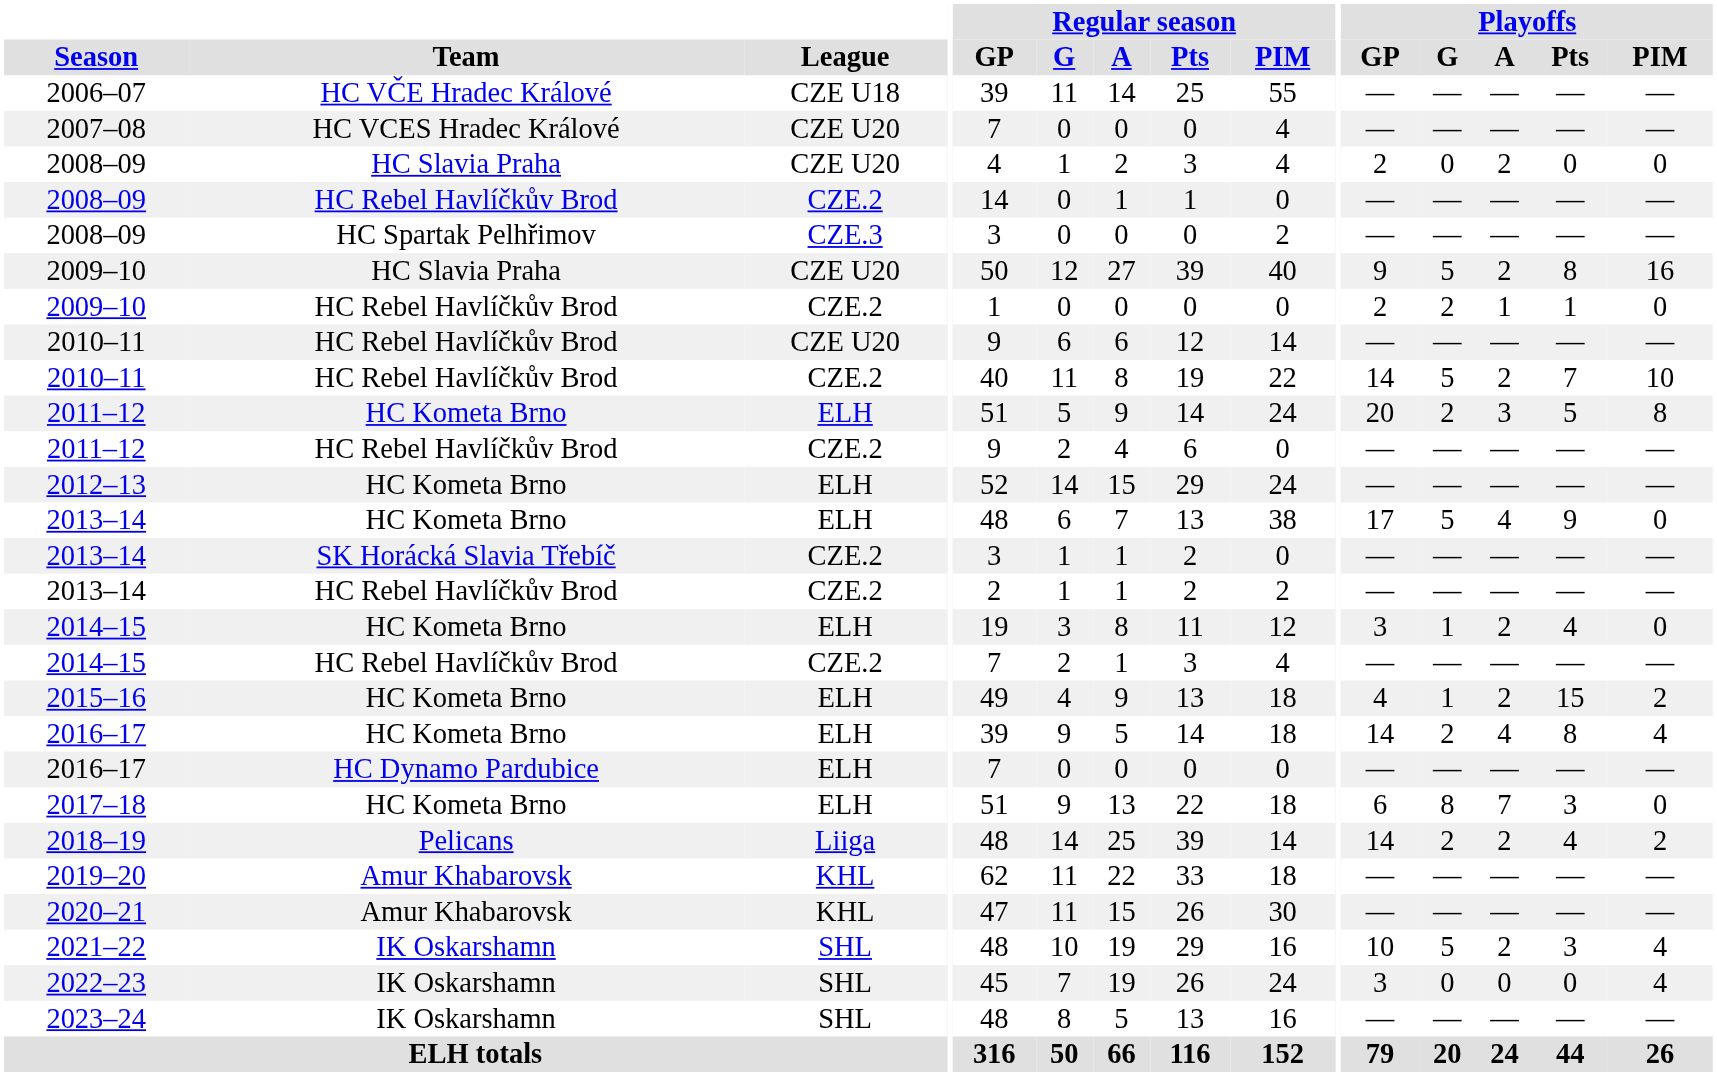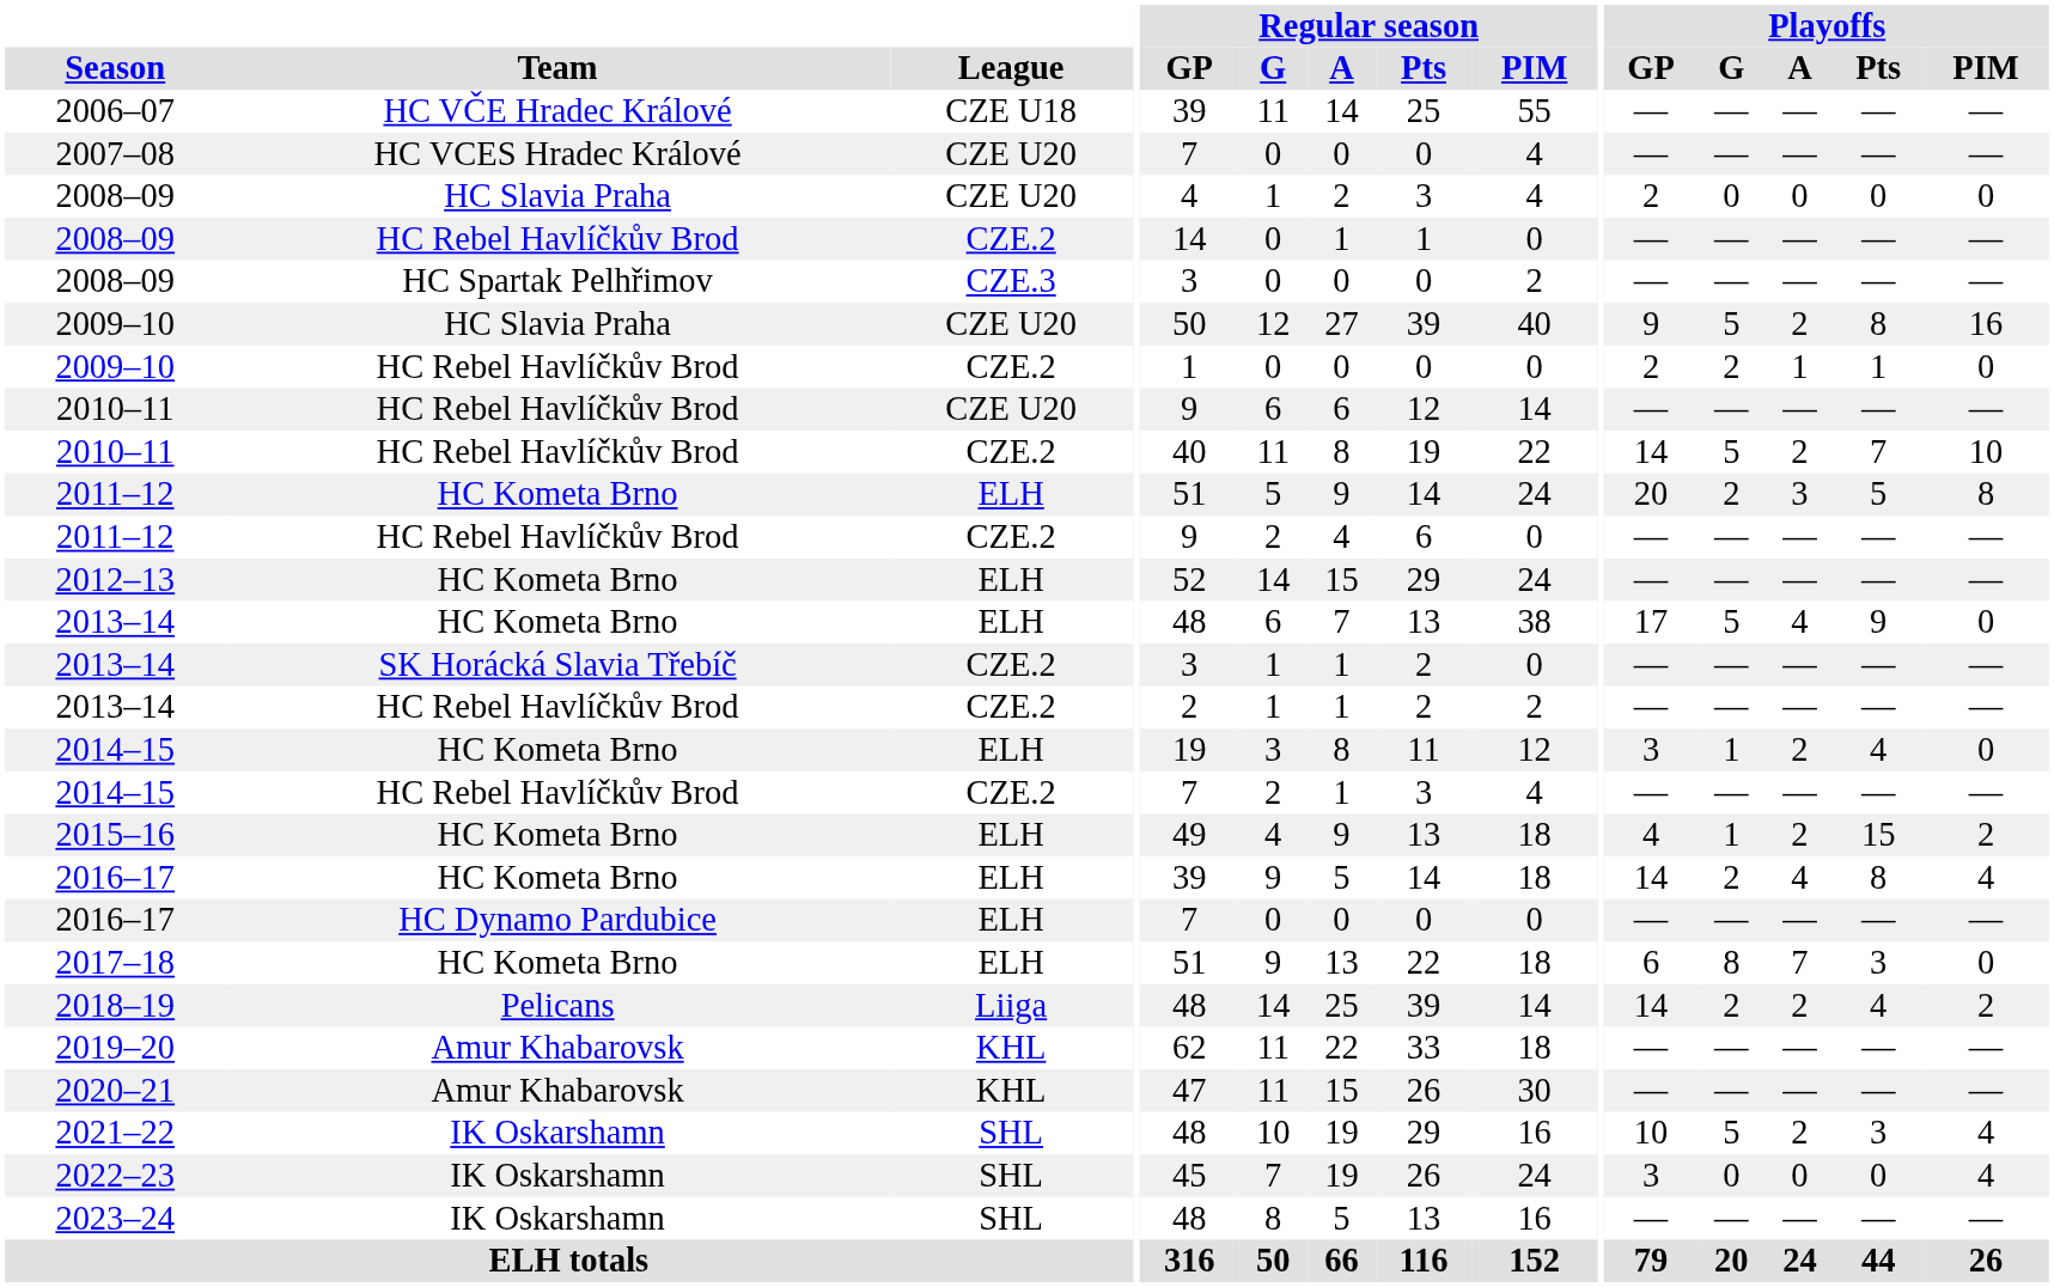 <table border="0" cellpadding="1" cellspacing="0" style="text-align:center; width:60em">
 <tr bgcolor="#e0e0e0">
 <th colspan="3" bgcolor="#ffffff"></th>
 <th rowspan="99" bgcolor="#ffffff"></th>
 <th colspan="5"><a href='#'>Regular season</a></th>
 <th rowspan="99" bgcolor="#ffffff"></th>
 <th colspan="5"><a href='#'>Playoffs</a></th>
 </tr>
 <tr bgcolor="#e0e0e0">
 <th><a href='#'>Season</a></th>
 <th>Team</th>
 <th>League</th>
 <th>GP</th>
 <th><a href='#'>G</a></th>
 <th><a href='#'>A</a></th>
 <th><a href='#'>Pts</a></th>
 <th><a href='#'>PIM</a></th>
 <th>GP</th>
 <th>G</th>
 <th>A</th>
 <th>Pts</th>
 <th>PIM</th>
 </tr>
 <tr>
 <td>2006–07</td>
 <td><a href='#'>HC VČE Hradec Králové</a></td>
 <td>CZE U18</td>
 <td>39</td>
 <td>11</td>
 <td>14</td>
 <td>25</td>
 <td>55</td>
 <td>—</td>
 <td>—</td>
 <td>—</td>
 <td>—</td>
 <td>—</td>
 </tr>
 <tr bgcolor="#f0f0f0">
 <td>2007–08</td>
 <td>HC VCES Hradec Králové</td>
 <td>CZE U20</td>
 <td>7</td>
 <td>0</td>
 <td>0</td>
 <td>0</td>
 <td>4</td>
 <td>—</td>
 <td>—</td>
 <td>—</td>
 <td>—</td>
 <td>—</td>
 </tr>
 <tr>
 <td>2008–09</td>
 <td><a href='#'>HC Slavia Praha</a></td>
 <td>CZE U20</td>
 <td>4</td>
 <td>1</td>
 <td>2</td>
 <td>3</td>
 <td>4</td>
 <td>2</td>
 <td>0</td>
-<td>2</td>
+<td>0</td>
 <td>0</td>
 <td>0</td>
 </tr>
 <tr bgcolor="#f0f0f0">
 <td><a href='#'>2008–09</a></td>
 <td><a href='#'>HC Rebel Havlíčkův Brod</a></td>
 <td><a href='#'>CZE.2</a></td>
 <td>14</td>
 <td>0</td>
 <td>1</td>
 <td>1</td>
 <td>0</td>
 <td>—</td>
 <td>—</td>
 <td>—</td>
 <td>—</td>
 <td>—</td>
 </tr>
 <tr>
 <td>2008–09</td>
 <td>HC Spartak Pelhřimov</td>
 <td><a href='#'>CZE.3</a></td>
 <td>3</td>
 <td>0</td>
 <td>0</td>
 <td>0</td>
 <td>2</td>
 <td>—</td>
 <td>—</td>
 <td>—</td>
 <td>—</td>
 <td>—</td>
 </tr>
 <tr bgcolor="#f0f0f0">
 <td>2009–10</td>
 <td>HC Slavia Praha</td>
 <td>CZE U20</td>
 <td>50</td>
 <td>12</td>
 <td>27</td>
 <td>39</td>
 <td>40</td>
 <td>9</td>
 <td>5</td>
 <td>2</td>
 <td>8</td>
 <td>16</td>
 </tr>
 <tr>
 <td><a href='#'>2009–10</a></td>
 <td>HC Rebel Havlíčkův Brod</td>
 <td>CZE.2</td>
 <td>1</td>
 <td>0</td>
 <td>0</td>
 <td>0</td>
 <td>0</td>
 <td>2</td>
 <td>2</td>
 <td>1</td>
 <td>1</td>
 <td>0</td>
 </tr>
 <tr bgcolor="#f0f0f0">
 <td>2010–11</td>
 <td>HC Rebel Havlíčkův Brod</td>
 <td>CZE U20</td>
 <td>9</td>
 <td>6</td>
 <td>6</td>
 <td>12</td>
 <td>14</td>
 <td>—</td>
 <td>—</td>
 <td>—</td>
 <td>—</td>
 <td>—</td>
 </tr>
 <tr>
 <td><a href='#'>2010–11</a></td>
 <td>HC Rebel Havlíčkův Brod</td>
 <td>CZE.2</td>
 <td>40</td>
 <td>11</td>
 <td>8</td>
 <td>19</td>
 <td>22</td>
 <td>14</td>
 <td>5</td>
 <td>2</td>
 <td>7</td>
 <td>10</td>
 </tr>
 <tr bgcolor="#f0f0f0">
 <td><a href='#'>2011–12</a></td>
 <td><a href='#'>HC Kometa Brno</a></td>
 <td><a href='#'>ELH</a></td>
 <td>51</td>
 <td>5</td>
 <td>9</td>
 <td>14</td>
 <td>24</td>
 <td>20</td>
 <td>2</td>
 <td>3</td>
 <td>5</td>
 <td>8</td>
 </tr>
 <tr>
 <td><a href='#'>2011–12</a></td>
 <td>HC Rebel Havlíčkův Brod</td>
 <td>CZE.2</td>
 <td>9</td>
 <td>2</td>
 <td>4</td>
 <td>6</td>
 <td>0</td>
 <td>—</td>
 <td>—</td>
 <td>—</td>
 <td>—</td>
 <td>—</td>
 </tr>
 <tr bgcolor="#f0f0f0">
 <td><a href='#'>2012–13</a></td>
 <td>HC Kometa Brno</td>
 <td>ELH</td>
 <td>52</td>
 <td>14</td>
 <td>15</td>
 <td>29</td>
 <td>24</td>
 <td>—</td>
 <td>—</td>
 <td>—</td>
 <td>—</td>
 <td>—</td>
 </tr>
 <tr>
 <td><a href='#'>2013–14</a></td>
 <td>HC Kometa Brno</td>
 <td>ELH</td>
 <td>48</td>
 <td>6</td>
 <td>7</td>
 <td>13</td>
 <td>38</td>
 <td>17</td>
 <td>5</td>
 <td>4</td>
 <td>9</td>
 <td>0</td>
 </tr>
 <tr bgcolor="#f0f0f0">
 <td><a href='#'>2013–14</a></td>
 <td><a href='#'>SK Horácká Slavia Třebíč</a></td>
 <td>CZE.2</td>
 <td>3</td>
 <td>1</td>
 <td>1</td>
 <td>2</td>
 <td>0</td>
 <td>—</td>
 <td>—</td>
 <td>—</td>
 <td>—</td>
 <td>—</td>
 </tr>
 <tr>
 <td>2013–14</td>
 <td>HC Rebel Havlíčkův Brod</td>
 <td>CZE.2</td>
 <td>2</td>
 <td>1</td>
 <td>1</td>
 <td>2</td>
 <td>2</td>
 <td>—</td>
 <td>—</td>
 <td>—</td>
 <td>—</td>
 <td>—</td>
 </tr>
 <tr bgcolor="#f0f0f0">
 <td><a href='#'>2014–15</a></td>
 <td>HC Kometa Brno</td>
 <td>ELH</td>
 <td>19</td>
 <td>3</td>
 <td>8</td>
 <td>11</td>
 <td>12</td>
 <td>3</td>
 <td>1</td>
 <td>2</td>
 <td>4</td>
 <td>0</td>
 </tr>
 <tr>
 <td><a href='#'>2014–15</a></td>
 <td>HC Rebel Havlíčkův Brod</td>
 <td>CZE.2</td>
 <td>7</td>
 <td>2</td>
 <td>1</td>
 <td>3</td>
 <td>4</td>
 <td>—</td>
 <td>—</td>
 <td>—</td>
 <td>—</td>
 <td>—</td>
 </tr>
 <tr bgcolor="#f0f0f0">
 <td><a href='#'>2015–16</a></td>
 <td>HC Kometa Brno</td>
 <td>ELH</td>
 <td>49</td>
 <td>4</td>
 <td>9</td>
 <td>13</td>
 <td>18</td>
 <td>4</td>
 <td>1</td>
 <td>2</td>
 <td>15</td>
 <td>2</td>
 </tr>
 <tr>
 <td><a href='#'>2016–17</a></td>
 <td>HC Kometa Brno</td>
 <td>ELH</td>
 <td>39</td>
 <td>9</td>
 <td>5</td>
 <td>14</td>
 <td>18</td>
 <td>14</td>
 <td>2</td>
 <td>4</td>
 <td>8</td>
 <td>4</td>
 </tr>
 <tr bgcolor="#f0f0f0">
 <td>2016–17</td>
 <td><a href='#'>HC Dynamo Pardubice</a></td>
 <td>ELH</td>
 <td>7</td>
 <td>0</td>
 <td>0</td>
 <td>0</td>
 <td>0</td>
 <td>—</td>
 <td>—</td>
 <td>—</td>
 <td>—</td>
 <td>—</td>
 </tr>
 <tr>
 <td><a href='#'>2017–18</a></td>
 <td>HC Kometa Brno</td>
 <td>ELH</td>
 <td>51</td>
 <td>9</td>
 <td>13</td>
 <td>22</td>
 <td>18</td>
 <td>6</td>
 <td>8</td>
 <td>7</td>
 <td>3</td>
 <td>0</td>
 </tr>
 <tr bgcolor="#f0f0f0">
 <td><a href='#'>2018–19</a></td>
 <td><a href='#'>Pelicans</a></td>
 <td><a href='#'>Liiga</a></td>
 <td>48</td>
 <td>14</td>
 <td>25</td>
 <td>39</td>
 <td>14</td>
 <td>14</td>
 <td>2</td>
 <td>2</td>
 <td>4</td>
 <td>2</td>
 </tr>
 <tr>
 <td><a href='#'>2019–20</a></td>
 <td><a href='#'>Amur Khabarovsk</a></td>
 <td><a href='#'>KHL</a></td>
 <td>62</td>
 <td>11</td>
 <td>22</td>
 <td>33</td>
 <td>18</td>
 <td>—</td>
 <td>—</td>
 <td>—</td>
 <td>—</td>
 <td>—</td>
 </tr>
 <tr bgcolor="#f0f0f0">
 <td><a href='#'>2020–21</a></td>
 <td>Amur Khabarovsk</td>
 <td>KHL</td>
 <td>47</td>
 <td>11</td>
 <td>15</td>
 <td>26</td>
 <td>30</td>
 <td>—</td>
 <td>—</td>
 <td>—</td>
 <td>—</td>
 <td>—</td>
 </tr>
 <tr>
 <td><a href='#'>2021–22</a></td>
 <td><a href='#'>IK Oskarshamn</a></td>
 <td><a href='#'>SHL</a></td>
 <td>48</td>
 <td>10</td>
 <td>19</td>
 <td>29</td>
 <td>16</td>
 <td>10</td>
 <td>5</td>
 <td>2</td>
 <td>3</td>
 <td>4</td>
 </tr>
 <tr bgcolor="#f0f0f0">
 <td><a href='#'>2022–23</a></td>
 <td>IK Oskarshamn</td>
 <td>SHL</td>
 <td>45</td>
 <td>7</td>
 <td>19</td>
 <td>26</td>
 <td>24</td>
 <td>3</td>
 <td>0</td>
 <td>0</td>
 <td>0</td>
 <td>4</td>
 </tr>
 <tr>
 <td><a href='#'>2023–24</a></td>
 <td>IK Oskarshamn</td>
 <td>SHL</td>
 <td>48</td>
 <td>8</td>
 <td>5</td>
 <td>13</td>
 <td>16</td>
 <td>—</td>
 <td>—</td>
 <td>—</td>
 <td>—</td>
 <td>—</td>
 </tr>
 <tr bgcolor="#e0e0e0">
 <th colspan="3">ELH totals</th>
 <th>316</th>
 <th>50</th>
 <th>66</th>
 <th>116</th>
 <th>152</th>
 <th>79</th>
 <th>20</th>
 <th>24</th>
 <th>44</th>
 <th>26</th>
 </tr>
 </table>
